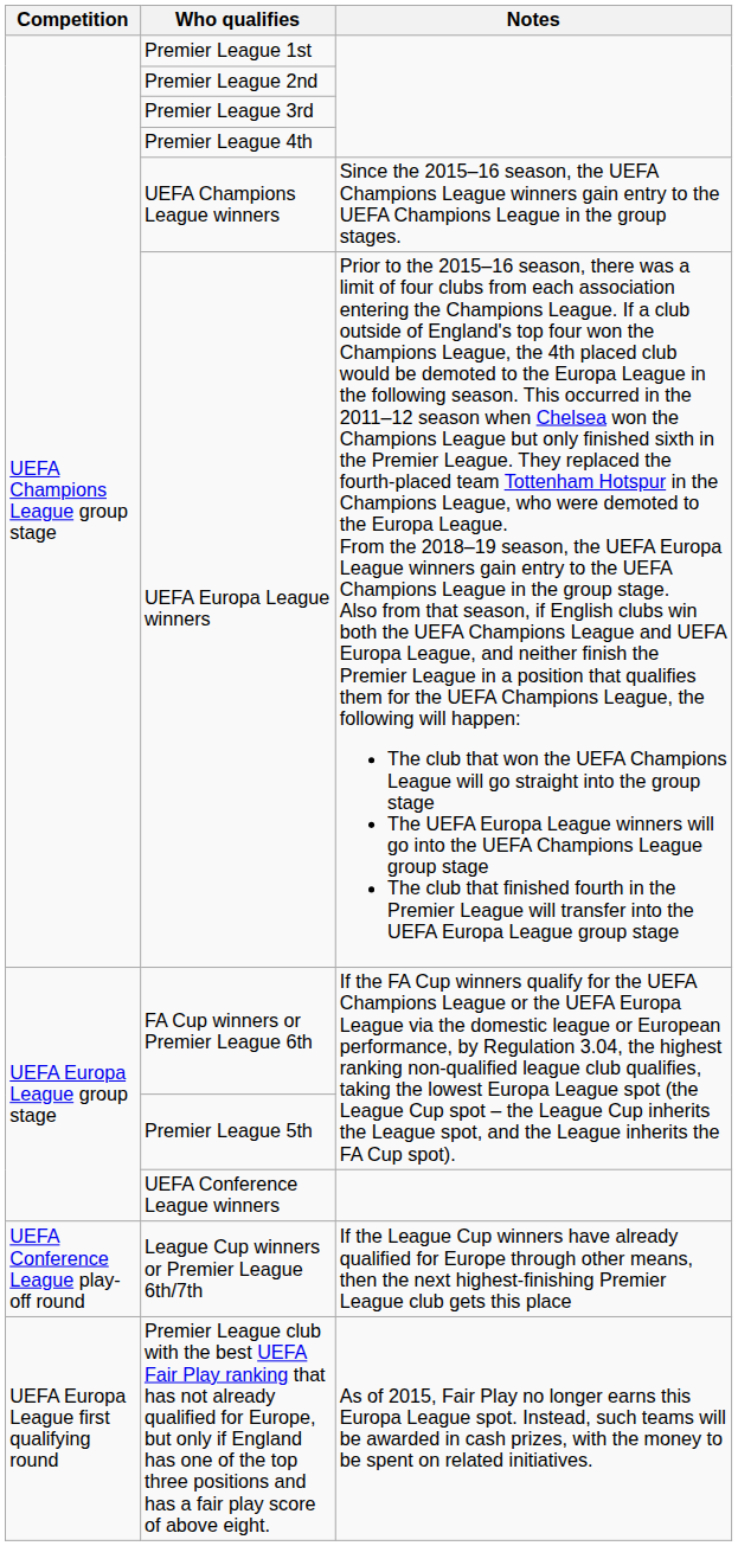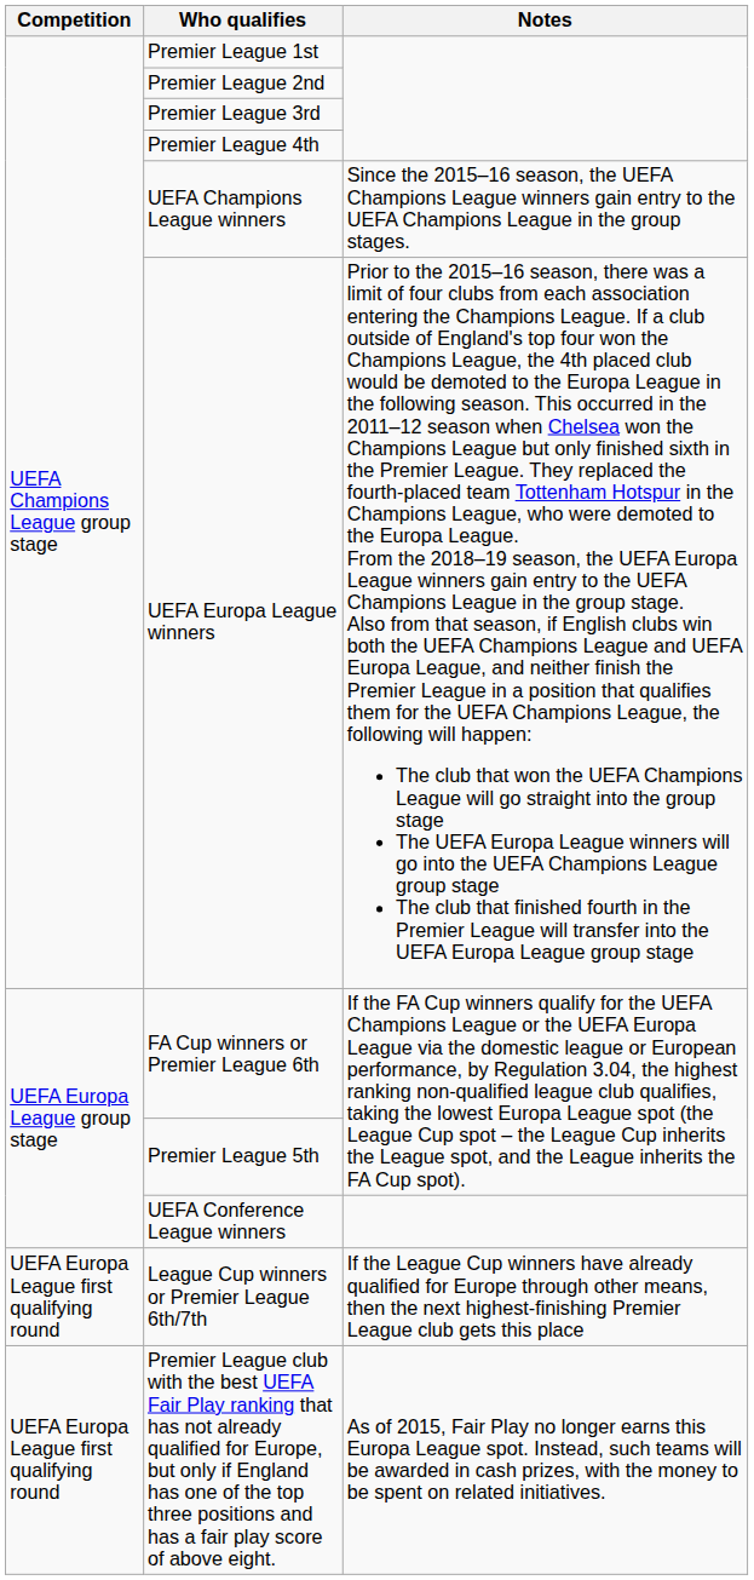 <table class="wikitable">
 <tr>
 <th>Competition</th>
 <th>Who qualifies</th>
 <th>Notes</th>
 </tr>
 <tr>
 <td rowspan="6"><a href='#'>UEFA Champions League</a> group stage</td>
 <td>Premier League 1st</td>
 <td rowspan="4"></td>
 </tr>
 <tr>
 <td>Premier League 2nd</td>
 </tr>
 <tr>
 <td>Premier League 3rd</td>
 </tr>
 <tr>
 <td>Premier League 4th</td>
 </tr>
 <tr>
 <td>UEFA Champions League winners</td>
 <td>Since the 2015–16 season, the UEFA Champions League winners gain entry to the UEFA Champions League in the group stages.</td>
 </tr>
 <tr>
 <td>UEFA Europa League winners</td>
 <td>Prior to the 2015–16 season, there was a limit of four clubs from each association entering the Champions League. If a club outside of England's top four won the Champions League, the 4th placed club would be demoted to the Europa League in the following season. This occurred in the 2011–12 season when <a href='#'>Chelsea</a> won the Champions League but only finished sixth in the Premier League. They replaced the fourth-placed team <a href='#'>Tottenham Hotspur</a> in the Champions League, who were demoted to the Europa League.<br>From the 2018–19 season, the UEFA Europa League winners gain entry to the UEFA Champions League in the group stage.<br>Also from that season, if English clubs win both the UEFA Champions League and UEFA Europa League, and neither finish the Premier League in a position that qualifies them for the UEFA Champions League, the following will happen:<ul><li>The club that won the UEFA Champions League will go straight into the group stage</li><li>The UEFA Europa League winners will go into the UEFA Champions League group stage</li><li>The club that finished fourth in the Premier League will transfer into the UEFA Europa League group stage</li></ul></td>
 </tr>
 <tr>
 <td rowspan="3"><a href='#'>UEFA Europa League</a> group stage</td>
 <td>FA Cup winners or Premier League 6th</td>
 <td rowspan="2">If the FA Cup winners qualify for the UEFA Champions League or the UEFA Europa League via the domestic league or European performance, by Regulation 3.04, the highest ranking non-qualified league club qualifies, taking the lowest Europa League spot (the League Cup spot – the League Cup inherits the League spot, and the League inherits the FA Cup spot).</td>
 </tr>
 <tr>
 <td>Premier League 5th</td>
 </tr>
 <tr>
 <td>UEFA Conference League winners</td>
 <td></td>
 </tr>
 <tr>
-<td><a href='#'>UEFA Conference League</a> play-off round</td>
+<td>UEFA Europa League first qualifying round</td>
 <td>League Cup winners or Premier League 6th/7th</td>
 <td>If the League Cup winners have already qualified for Europe through other means, then the next highest-finishing Premier League club gets this place</td>
 </tr>
 <tr>
 <td>UEFA Europa League first qualifying round</td>
 <td>Premier League club with the best <a href='#'>UEFA Fair Play ranking</a> that has not already qualified for Europe, but only if England has one of the top three positions and has a fair play score of above eight.</td>
 <td>As of 2015, Fair Play no longer earns this Europa League spot. Instead, such teams will be awarded in cash prizes, with the money to be spent on related initiatives.</td>
 </tr>
 </table>
